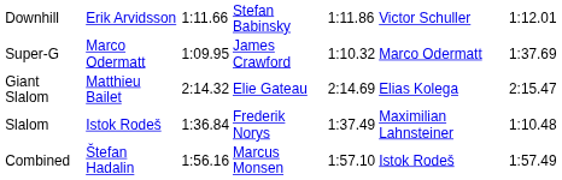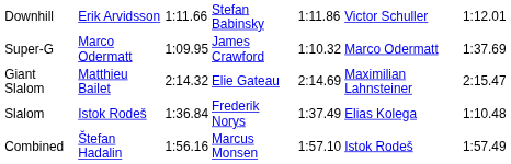 <table>
 <tr>
 <td>Downhill</td>
 <td><a href='#'>Erik Arvidsson</a><br></td>
 <td>1:11.66</td>
 <td><a href='#'>Stefan Babinsky</a><br></td>
 <td>1:11.86</td>
 <td><a href='#'>Victor Schuller</a><br></td>
 <td>1:12.01</td>
 </tr>
 <tr>
 <td>Super-G</td>
 <td><a href='#'>Marco Odermatt</a><br></td>
 <td>1:09.95</td>
 <td><a href='#'>James Crawford</a><br></td>
 <td>1:10.32</td>
 <td><a href='#'>Marco Odermatt</a><br></td>
 <td>1:37.69</td>
 </tr>
 <tr>
 <td>Giant Slalom</td>
 <td><a href='#'>Matthieu Bailet</a><br></td>
 <td>2:14.32</td>
 <td><a href='#'>Elie Gateau</a><br></td>
 <td>2:14.69</td>
-<td><a href='#'>Elias Kolega</a><br></td>
+<td><a href='#'>Maximilian Lahnsteiner</a><br></td>
 <td>2:15.47</td>
 </tr>
 <tr>
 <td>Slalom</td>
 <td><a href='#'>Istok Rodeš</a><br></td>
 <td>1:36.84</td>
 <td><a href='#'>Frederik Norys</a><br></td>
 <td>1:37.49</td>
-<td><a href='#'>Maximilian Lahnsteiner</a><br></td>
+<td><a href='#'>Elias Kolega</a><br></td>
 <td>1:10.48</td>
 </tr>
 <tr>
 <td>Combined</td>
 <td><a href='#'>Štefan Hadalin</a><br></td>
 <td>1:56.16</td>
 <td><a href='#'>Marcus Monsen</a><br></td>
 <td>1:57.10</td>
 <td><a href='#'>Istok Rodeš</a><br></td>
 <td>1:57.49</td>
 </tr>
 </table>
